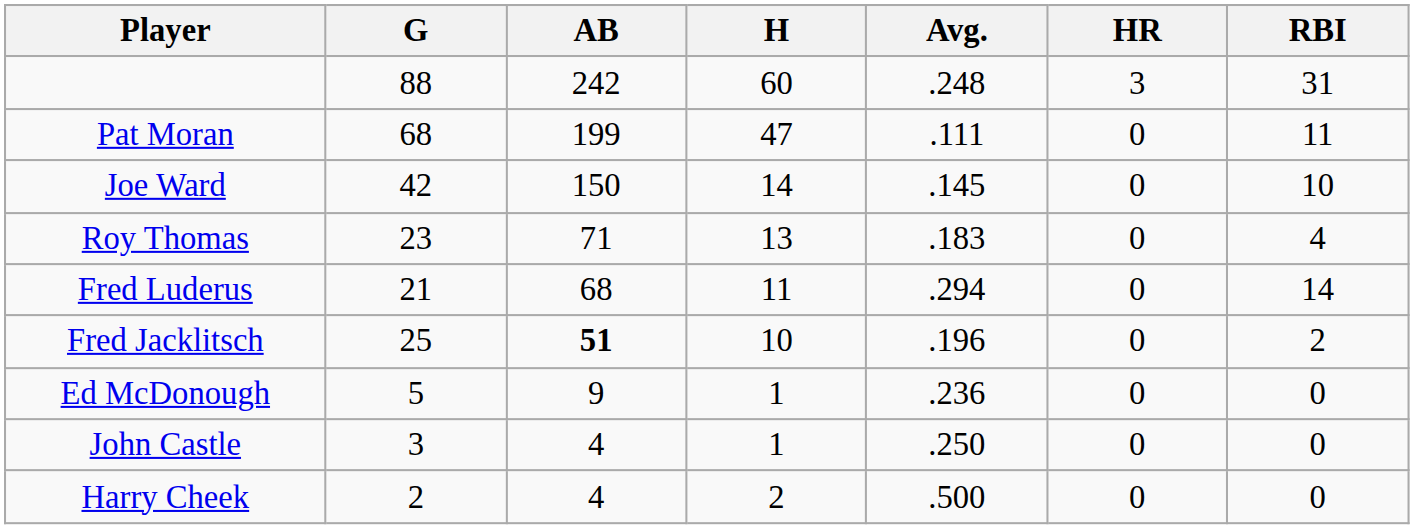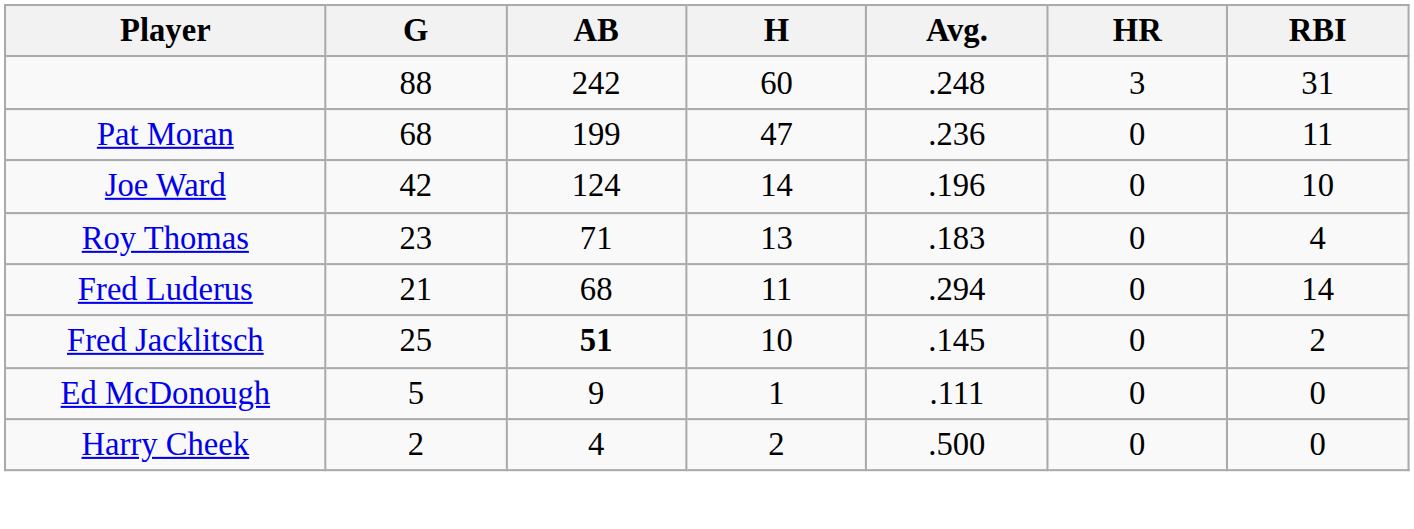 <table class="wikitable sortable">
 <tr>
 <th bgcolor="#DDDDFF" width="16%">Player</th>
 <th bgcolor="#DDDDFF" width="9%">G</th>
 <th bgcolor="#DDDDFF" width="9%">AB</th>
 <th bgcolor="#DDDDFF" width="9%">H</th>
 <th bgcolor="#DDDDFF" width="9%">Avg.</th>
 <th bgcolor="#DDDDFF" width="9%">HR</th>
 <th bgcolor="#DDDDFF" width="9%">RBI</th>
 </tr>
 <tr align="center">
 <td></td>
 <td>88</td>
 <td>242</td>
 <td>60</td>
 <td>.248</td>
 <td>3</td>
 <td>31</td>
 </tr>
 <tr align="center">
 <td><a href='#'>Pat Moran</a></td>
 <td>68</td>
 <td>199</td>
 <td>47</td>
-<td>.111</td>
+<td>.236</td>
 <td>0</td>
 <td>11</td>
 </tr>
 <tr align="center">
 <td><a href='#'>Joe Ward</a></td>
 <td>42</td>
-<td>150</td>
+<td>124</td>
 <td>14</td>
-<td>.145</td>
+<td>.196</td>
 <td>0</td>
 <td>10</td>
 </tr>
 <tr align="center">
 <td><a href='#'>Roy Thomas</a></td>
 <td>23</td>
 <td>71</td>
 <td>13</td>
 <td>.183</td>
 <td>0</td>
 <td>4</td>
 </tr>
 <tr align="center">
 <td><a href='#'>Fred Luderus</a></td>
 <td>21</td>
 <td>68</td>
 <td>11</td>
 <td>.294</td>
 <td>0</td>
 <td>14</td>
 </tr>
 <tr align="center">
 <td><a href='#'>Fred Jacklitsch</a></td>
 <td>25</td>
 <td><strong>51</strong></td>
 <td>10</td>
-<td>.196</td>
+<td>.145</td>
 <td>0</td>
 <td>2</td>
 </tr>
 <tr align="center">
 <td><a href='#'>Ed McDonough</a></td>
 <td>5</td>
 <td>9</td>
 <td>1</td>
-<td>.236</td>
-<td>0</td>
-<td>0</td>
-</tr>
-<tr align="center">
-<td><a href='#'>John Castle</a></td>
-<td>3</td>
-<td>4</td>
-<td>1</td>
-<td>.250</td>
+<td>.111</td>
 <td>0</td>
 <td>0</td>
 </tr>
 <tr align="center">
 <td><a href='#'>Harry Cheek</a></td>
 <td>2</td>
 <td>4</td>
 <td>2</td>
 <td>.500</td>
 <td>0</td>
 <td>0</td>
 </tr>
 </table>
